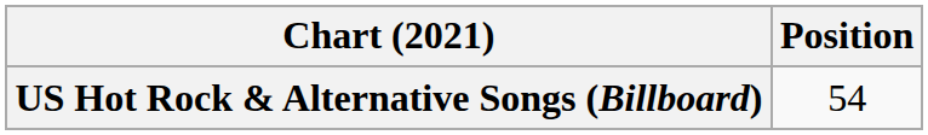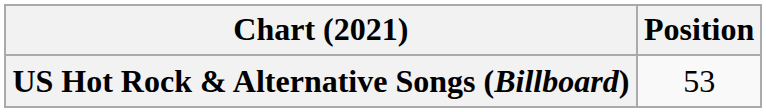 <table class="wikitable plainrowheaders" style="text-align:center">
 <tr>
 <th scope="col">Chart (2021)</th>
 <th scope="col">Position</th>
 </tr>
 <tr>
 <th scope="row">US Hot Rock & Alternative Songs (<em>Billboard</em>)</th>
-<td>54</td>
+<td>53</td>
 </tr>
 </table>
